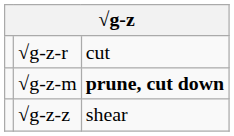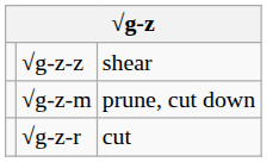 <table class="wikitable">
 <tr>
 <th colspan=3> √g-z</th>
 </tr>
 <tr>
 <td style="text-align: right"></td>
-<td>√g-z-r</td>
-<td>cut</td>
+<td>√g-z-z</td>
+<td>shear</td>
 </tr>
 <tr>
 <td style="text-align: right"></td>
 <td>√g-z-m</td>
-<td><strong>prune, cut down</strong></td>
+<td>prune, cut down</td>
 </tr>
 <tr>
 <td style="text-align: right"></td>
-<td>√g-z-z</td>
-<td>shear</td>
+<td>√g-z-r</td>
+<td>cut</td>
 </tr>
 </table>
